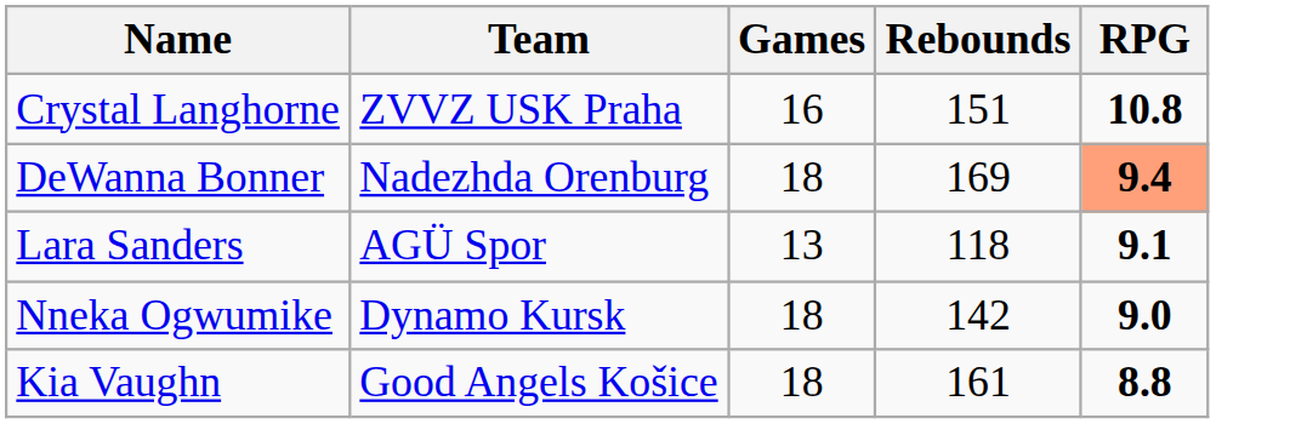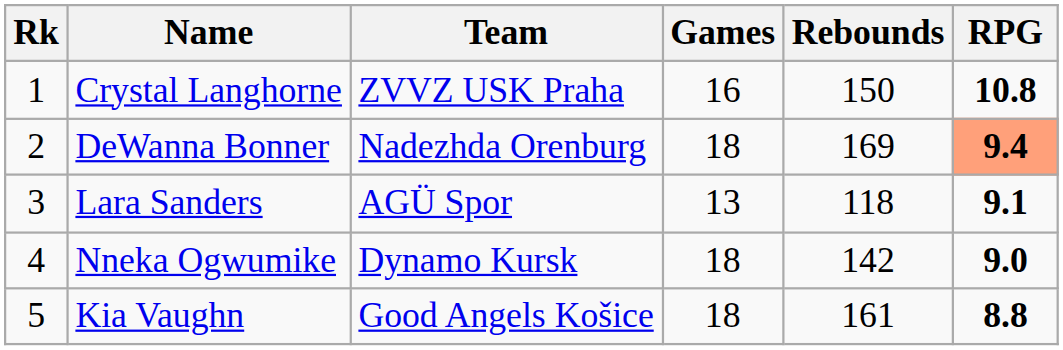 <table class="wikitable" style="text-align: center;">
 <tr>
+<th>Rk</th>
 <th>Name</th>
 <th>Team</th>
 <th>Games</th>
 <th>Rebounds</th>
 <th width=40>RPG</th>
 </tr>
 <tr>
+<td>1</td>
 <td align="left"> <a href='#'>Crystal Langhorne</a></td>
 <td align="left"> <a href='#'>ZVVZ USK Praha</a></td>
 <td>16</td>
-<td>151</td>
+<td>150</td>
 <td><strong>10.8</strong></td>
 </tr>
 <tr>
+<td>2</td>
 <td align="left"> <a href='#'>DeWanna Bonner</a></td>
 <td align="left"> <a href='#'>Nadezhda Orenburg</a></td>
 <td>18</td>
 <td>169</td>
 <td style="background: lightsalmon;"><strong>9.4</strong></td>
 </tr>
 <tr>
+<td>3</td>
 <td align="left"> <a href='#'>Lara Sanders</a></td>
 <td align="left"> <a href='#'>AGÜ Spor</a></td>
 <td>13</td>
 <td>118</td>
 <td><strong>9.1</strong></td>
 </tr>
 <tr>
+<td>4</td>
 <td align="left"> <a href='#'>Nneka Ogwumike</a></td>
 <td align="left"> <a href='#'>Dynamo Kursk</a></td>
 <td>18</td>
 <td>142</td>
 <td><strong>9.0</strong></td>
 </tr>
 <tr>
+<td>5</td>
 <td align="left"> <a href='#'>Kia Vaughn</a></td>
 <td align="left"> <a href='#'>Good Angels Košice</a></td>
 <td>18</td>
 <td>161</td>
 <td><strong>8.8</strong></td>
 </tr>
 </table>
